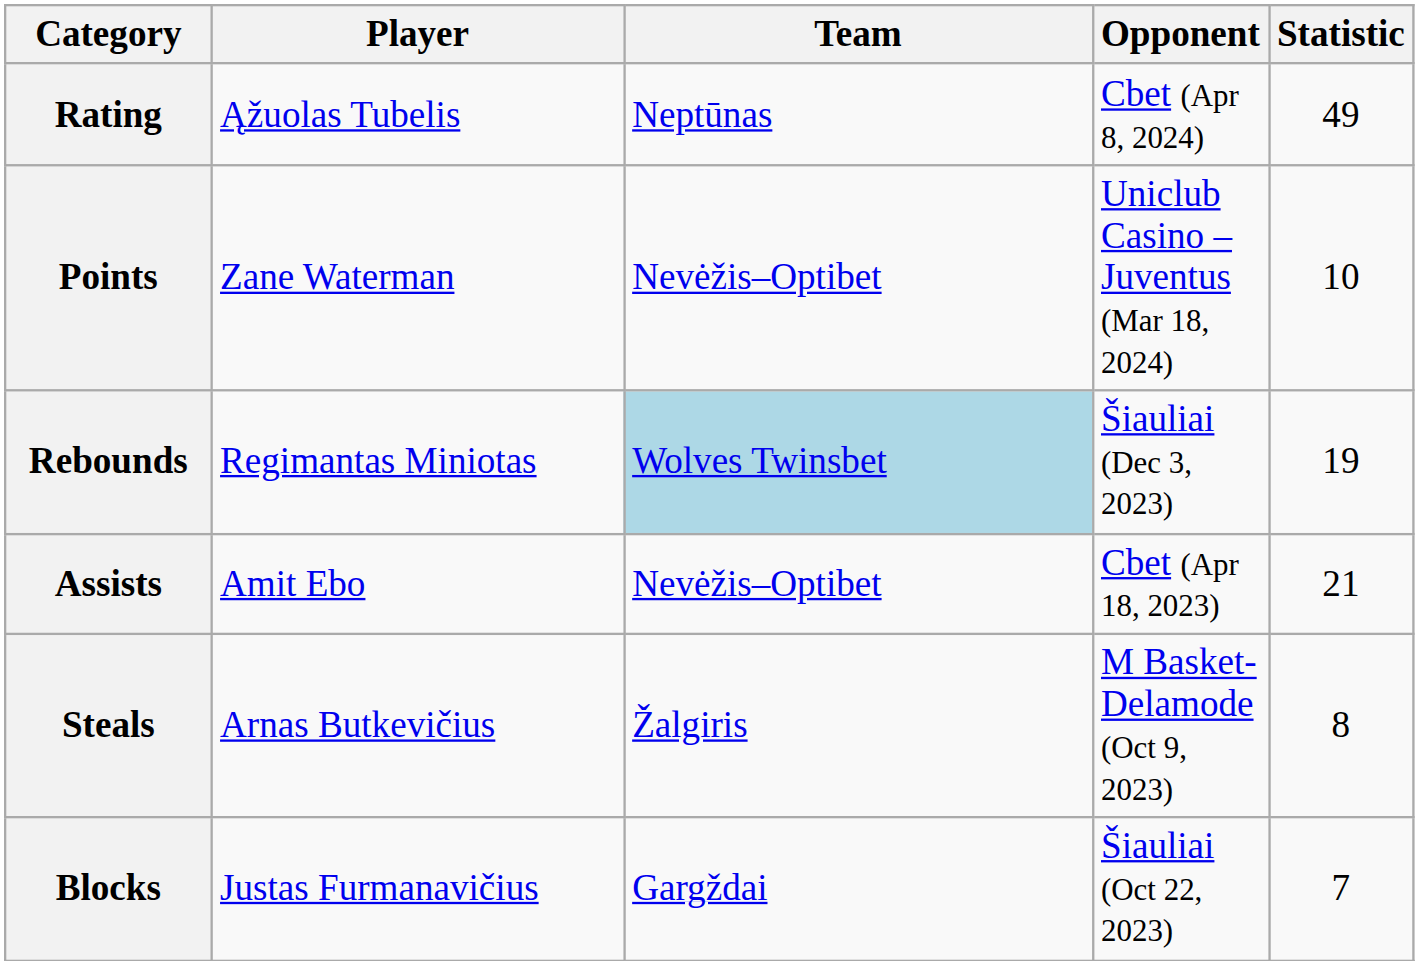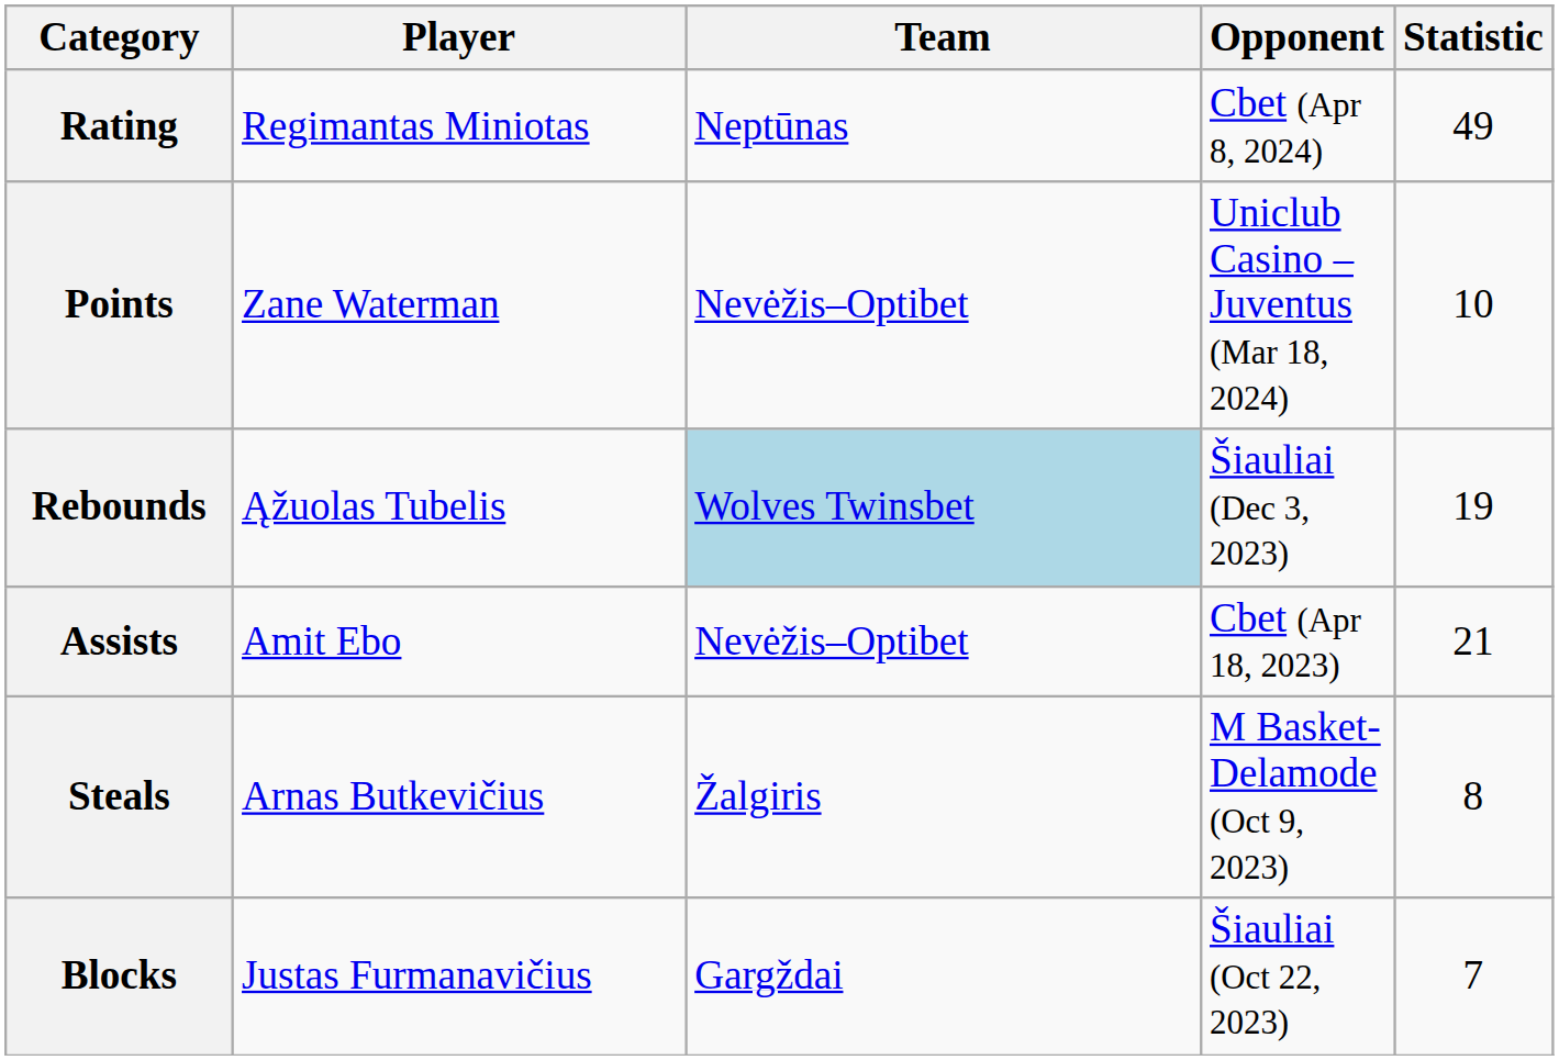 <table class="wikitable">
 <tr>
 <th width=85>Category</th>
 <th width=190>Player</th>
 <th width=230>Team</th>
 <th>Opponent</th>
 <th width=50>Statistic</th>
 </tr>
 <tr>
 <th>Rating</th>
-<td> <a href='#'>Ąžuolas Tubelis</a></td>
+<td> <a href='#'>Regimantas Miniotas</a></td>
 <td><a href='#'>Neptūnas</a></td>
 <td><a href='#'>Cbet</a> <small>(Apr 8, 2024)</small></td>
 <td style="text-align: center;">49</td>
 </tr>
 <tr>
 <th>Points</th>
 <td> <a href='#'>Zane Waterman</a></td>
 <td><a href='#'>Nevėžis–Optibet</a></td>
 <td><a href='#'>Uniclub Casino – Juventus</a> <small>(Mar 18, 2024)</small></td>
 <td style="text-align: center;">10</td>
 </tr>
 <tr>
 <th>Rebounds</th>
-<td> <a href='#'>Regimantas Miniotas</a></td>
+<td> <a href='#'>Ąžuolas Tubelis</a></td>
 <td style="background: lightblue;"><a href='#'>Wolves Twinsbet</a></td>
 <td><a href='#'>Šiauliai</a> <small>(Dec 3, 2023)</small></td>
 <td style="text-align: center;">19</td>
 </tr>
 <tr>
 <th>Assists</th>
 <td> <a href='#'>Amit Ebo</a></td>
 <td><a href='#'>Nevėžis–Optibet</a></td>
 <td><a href='#'>Cbet</a> <small>(Apr 18, 2023)</small></td>
 <td style="text-align: center;">21</td>
 </tr>
 <tr>
 <th>Steals</th>
 <td> <a href='#'>Arnas Butkevičius</a></td>
 <td><a href='#'>Žalgiris</a></td>
 <td><a href='#'>M Basket-Delamode</a> <small>(Oct 9, 2023)</small></td>
 <td style="text-align: center;">8</td>
 </tr>
 <tr>
 <th>Blocks</th>
 <td> <a href='#'>Justas Furmanavičius</a></td>
 <td><a href='#'>Gargždai</a></td>
 <td><a href='#'>Šiauliai</a> <small>(Oct 22, 2023)</small></td>
 <td style="text-align: center;">7</td>
 </tr>
 <tr>
 </tr>
 </table>
